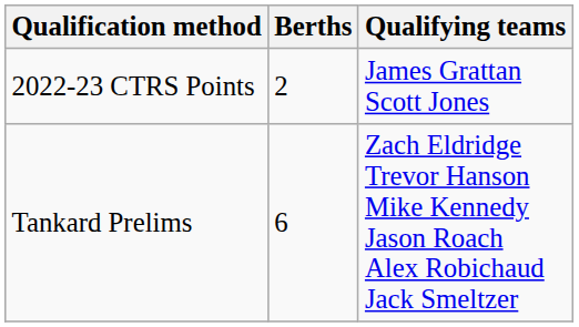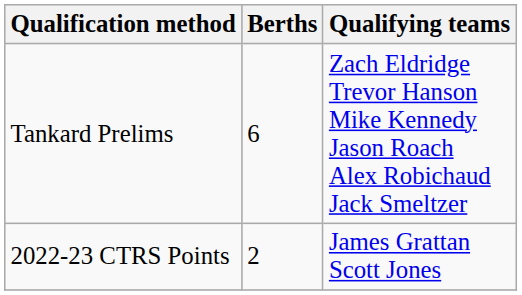 <table class="wikitable">
 <tr>
 <th scope="col">Qualification method</th>
 <th scope="col">Berths</th>
 <th scope="col">Qualifying teams</th>
 </tr>
 <tr>
+<td>Tankard Prelims</td>
+<td>6</td>
+<td><a href='#'>Zach Eldridge</a> <br> <a href='#'>Trevor Hanson</a> <br> <a href='#'>Mike Kennedy</a> <br> <a href='#'>Jason Roach</a> <br> <a href='#'>Alex Robichaud</a> <br> <a href='#'>Jack Smeltzer</a></td>
+</tr>
+<tr>
 <td>2022-23 CTRS Points</td>
 <td>2</td>
 <td><a href='#'>James Grattan</a> <br> <a href='#'>Scott Jones</a></td>
 </tr>
-<tr>
-<td>Tankard Prelims</td>
-<td>6</td>
-<td><a href='#'>Zach Eldridge</a> <br> <a href='#'>Trevor Hanson</a> <br> <a href='#'>Mike Kennedy</a> <br> <a href='#'>Jason Roach</a> <br> <a href='#'>Alex Robichaud</a> <br> <a href='#'>Jack Smeltzer</a></td>
-</tr>
 </table>
